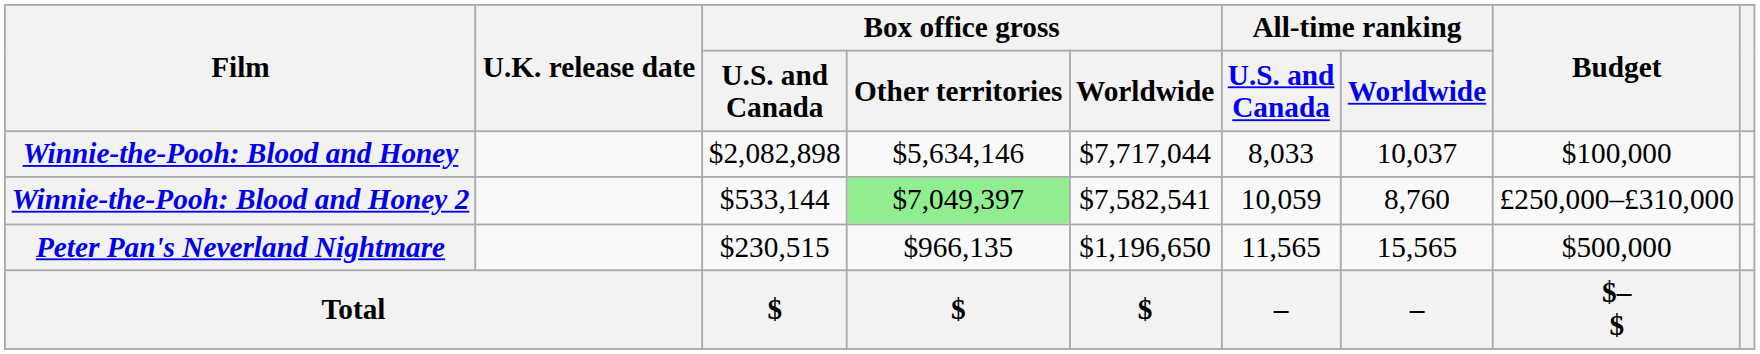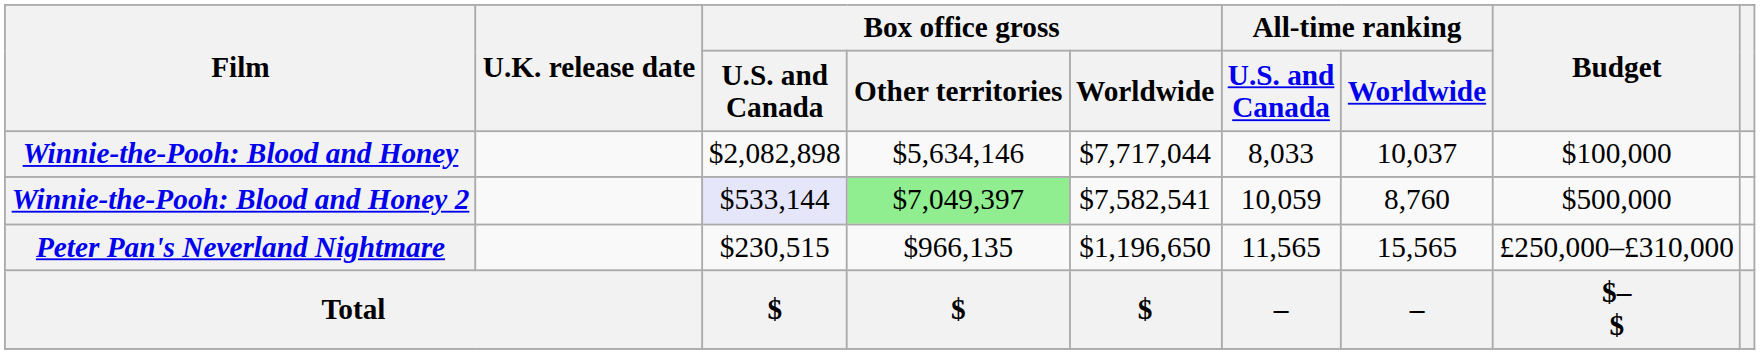 <table class="wikitable sortable plainrowheaders"  style="text-align:center">
 <tr>
 <th scope="col" rowspan="2">Film</th>
 <th scope="col" rowspan="2">U.K. release date</th>
 <th scope="col" colspan="3">Box office gross</th>
 <th colspan="2">All-time ranking</th>
 <th scope="col" rowspan="2">Budget</th>
 <th scope="col" rowspan="2" class="unsortable"></th>
 </tr>
 <tr>
 <th>U.S. and<br>Canada</th>
 <th>Other territories</th>
 <th>Worldwide</th>
 <th><a href='#'>U.S. and<br>Canada</a></th>
 <th><a href='#'>Worldwide</a></th>
 </tr>
 <tr>
 <th scope="row"><em><a href='#'>Winnie-the-Pooh: Blood and Honey</a></em></th>
 <td></td>
 <td>$2,082,898</td>
 <td>$5,634,146</td>
 <td>$7,717,044</td>
 <td>8,033</td>
 <td>10,037</td>
 <td>$100,000</td>
 <td></td>
 </tr>
 <tr>
 <th scope="row"><em><a href='#'>Winnie-the-Pooh: Blood and Honey 2</a></em></th>
 <td></td>
-<td>$533,144</td>
+<td style="background: lavender;">$533,144</td>
 <td style="background: lightgreen;">$7,049,397</td>
 <td>$7,582,541</td>
 <td>10,059</td>
 <td>8,760</td>
-<td>£250,000–£310,000</td>
+<td>$500,000</td>
 <td></td>
 </tr>
 <tr>
 <th scope="row"><em><a href='#'>Peter Pan's Neverland Nightmare</a></em></th>
 <td></td>
 <td>$230,515</td>
 <td>$966,135</td>
 <td>$1,196,650</td>
 <td>11,565</td>
 <td>15,565</td>
-<td>$500,000</td>
+<td>£250,000–£310,000</td>
 <td></td>
 </tr>
 <tr>
 <th scope="col" colspan="2" class=sortable>Total</th>
 <th>$</th>
 <th>$</th>
 <th>$</th>
 <th>–</th>
 <th>–</th>
 <th>$–<br>$</th>
 <th></th>
 </tr>
 </table>
